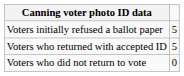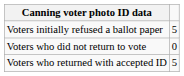 <table class="wikitable">
 <tr>
 <th>Canning voter photo ID data</th>
 </tr>
 <tr>
 <td style="text-align:left">Voters initially refused a ballot paper</td>
 <td style="text-align:center">5</td>
 </tr>
 <tr>
+<td style="text-align:left">Voters who did not return to vote</td>
+<td style="text-align:center">0</td>
+</tr>
+<tr>
 <td style="text-align:left">Voters who returned with accepted ID</td>
 <td style="text-align:center">5</td>
 </tr>
-<tr>
-<td style="text-align:left">Voters who did not return to vote</td>
-<td style="text-align:center">0</td>
-</tr>
 </table>
